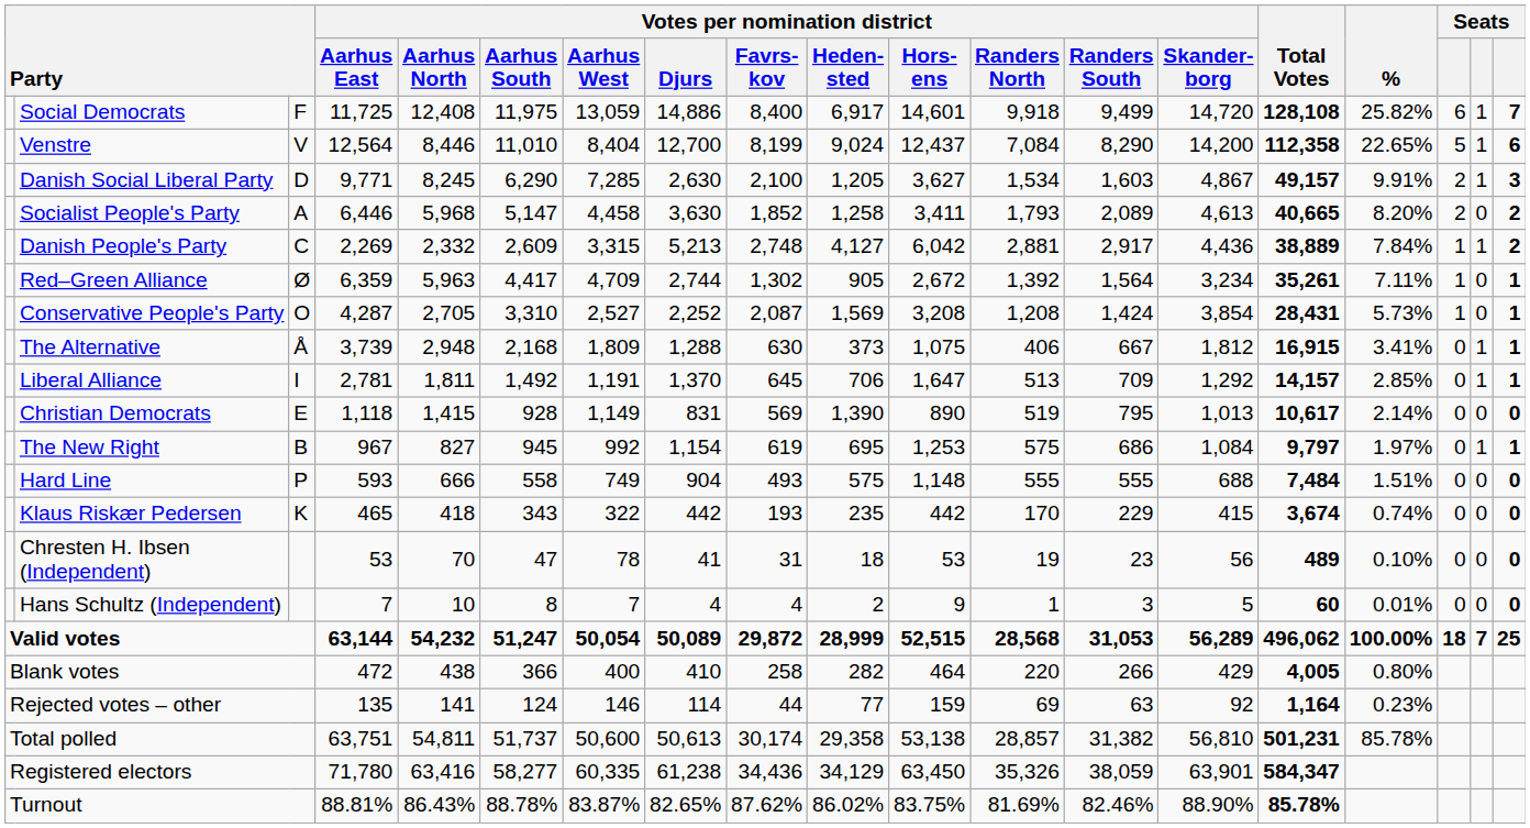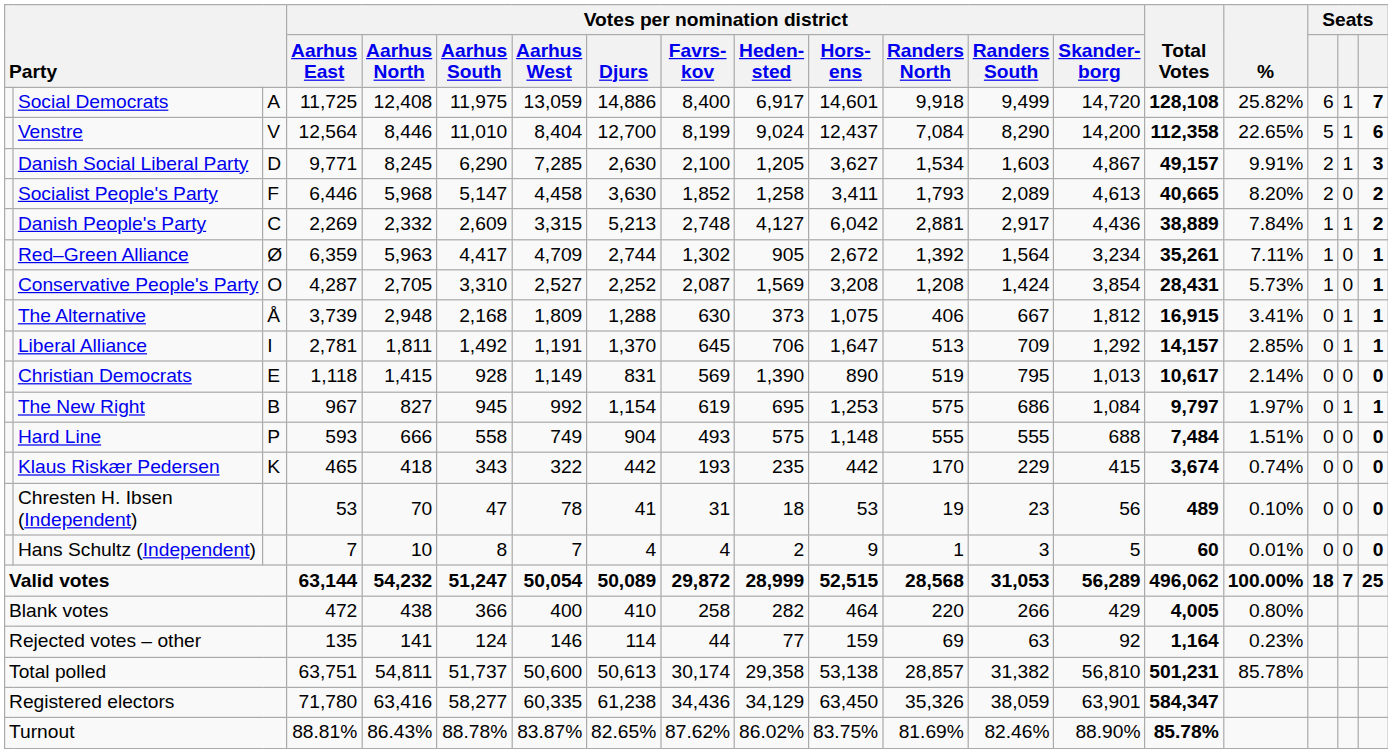 <table class="wikitable" border="1" style="text-align:right;">
 <tr>
 <th style="text-align:left;" valign=bottom rowspan=2 colspan=3>Party</th>
 <th colspan=11>Votes per nomination district</th>
 <th align=center valign=bottom rowspan=2 width="50">Total Votes</th>
 <th align=center valign=bottom rowspan=2 width="50">%</th>
 <th colspan=3>Seats</th>
 </tr>
 <tr>
 <th align=center valign=bottom width="50"><a href='#'>Aarhus East</a></th>
 <th align=center valign=bottom width="50"><a href='#'>Aarhus North</a></th>
 <th align=center valign=bottom width="50"><a href='#'>Aarhus South</a></th>
 <th align=center valign=bottom width="50"><a href='#'>Aarhus West</a></th>
 <th align=center valign=bottom width="50"><a href='#'>Djurs</a></th>
 <th align=center valign=bottom width="50"><a href='#'>Favrs- kov</a></th>
 <th align=center valign=bottom width="50"><a href='#'>Heden- sted</a></th>
 <th align=center valign=bottom width="50"><a href='#'>Hors- ens</a></th>
 <th align=center valign=bottom width="50"><a href='#'>Randers North</a></th>
 <th align=center valign=bottom width="50"><a href='#'>Randers South</a></th>
 <th align=center valign=bottom width="50"><a href='#'>Skander- borg</a></th>
 <th align=center valign=bottom width="20"><small></small></th>
 <th align=center valign=bottom width="20"><small><a href='#'></a></small></th>
 <th align=center valign=bottom width="20"><small></small></th>
 </tr>
 <tr>
 <td></td>
 <td align=left><a href='#'>Social Democrats</a></td>
-<td align=left>F</td>
+<td align=left>A</td>
 <td>11,725</td>
 <td>12,408</td>
 <td>11,975</td>
 <td>13,059</td>
 <td>14,886</td>
 <td>8,400</td>
 <td>6,917</td>
 <td>14,601</td>
 <td>9,918</td>
 <td>9,499</td>
 <td>14,720</td>
 <td><strong>128,108</strong></td>
 <td>25.82%</td>
 <td>6</td>
 <td>1</td>
 <td><strong>7</strong></td>
 </tr>
 <tr>
 <td></td>
 <td align=left><a href='#'>Venstre</a></td>
 <td align=left>V</td>
 <td>12,564</td>
 <td>8,446</td>
 <td>11,010</td>
 <td>8,404</td>
 <td>12,700</td>
 <td>8,199</td>
 <td>9,024</td>
 <td>12,437</td>
 <td>7,084</td>
 <td>8,290</td>
 <td>14,200</td>
 <td><strong>112,358</strong></td>
 <td>22.65%</td>
 <td>5</td>
 <td>1</td>
 <td><strong>6</strong></td>
 </tr>
 <tr>
 <td></td>
 <td align=left><a href='#'>Danish Social Liberal Party</a></td>
 <td align=left>D</td>
 <td>9,771</td>
 <td>8,245</td>
 <td>6,290</td>
 <td>7,285</td>
 <td>2,630</td>
 <td>2,100</td>
 <td>1,205</td>
 <td>3,627</td>
 <td>1,534</td>
 <td>1,603</td>
 <td>4,867</td>
 <td><strong>49,157</strong></td>
 <td>9.91%</td>
 <td>2</td>
 <td>1</td>
 <td><strong>3</strong></td>
 </tr>
 <tr>
 <td></td>
 <td align=left><a href='#'>Socialist People's Party</a></td>
-<td align=left>A</td>
+<td align=left>F</td>
 <td>6,446</td>
 <td>5,968</td>
 <td>5,147</td>
 <td>4,458</td>
 <td>3,630</td>
 <td>1,852</td>
 <td>1,258</td>
 <td>3,411</td>
 <td>1,793</td>
 <td>2,089</td>
 <td>4,613</td>
 <td><strong>40,665</strong></td>
 <td>8.20%</td>
 <td>2</td>
 <td>0</td>
 <td><strong>2</strong></td>
 </tr>
 <tr>
 <td></td>
 <td align=left><a href='#'>Danish People's Party</a></td>
 <td align=left>C</td>
 <td>2,269</td>
 <td>2,332</td>
 <td>2,609</td>
 <td>3,315</td>
 <td>5,213</td>
 <td>2,748</td>
 <td>4,127</td>
 <td>6,042</td>
 <td>2,881</td>
 <td>2,917</td>
 <td>4,436</td>
 <td><strong>38,889</strong></td>
 <td>7.84%</td>
 <td>1</td>
 <td>1</td>
 <td><strong>2</strong></td>
 </tr>
 <tr>
 <td></td>
 <td align=left><a href='#'>Red–Green Alliance</a></td>
 <td align=left>Ø</td>
 <td>6,359</td>
 <td>5,963</td>
 <td>4,417</td>
 <td>4,709</td>
 <td>2,744</td>
 <td>1,302</td>
 <td>905</td>
 <td>2,672</td>
 <td>1,392</td>
 <td>1,564</td>
 <td>3,234</td>
 <td><strong>35,261</strong></td>
 <td>7.11%</td>
 <td>1</td>
 <td>0</td>
 <td><strong>1</strong></td>
 </tr>
 <tr>
 <td></td>
 <td align=left style="white-space: nowrap;"><a href='#'>Conservative People's Party</a></td>
 <td align=left>O</td>
 <td>4,287</td>
 <td>2,705</td>
 <td>3,310</td>
 <td>2,527</td>
 <td>2,252</td>
 <td>2,087</td>
 <td>1,569</td>
 <td>3,208</td>
 <td>1,208</td>
 <td>1,424</td>
 <td>3,854</td>
 <td><strong>28,431</strong></td>
 <td>5.73%</td>
 <td>1</td>
 <td>0</td>
 <td><strong>1</strong></td>
 </tr>
 <tr>
 <td></td>
 <td align=left><a href='#'>The Alternative</a></td>
 <td align=left>Å</td>
 <td>3,739</td>
 <td>2,948</td>
 <td>2,168</td>
 <td>1,809</td>
 <td>1,288</td>
 <td>630</td>
 <td>373</td>
 <td>1,075</td>
 <td>406</td>
 <td>667</td>
 <td>1,812</td>
 <td><strong>16,915</strong></td>
 <td>3.41%</td>
 <td>0</td>
 <td>1</td>
 <td><strong>1</strong></td>
 </tr>
 <tr>
 <td></td>
 <td align=left><a href='#'>Liberal Alliance</a></td>
 <td align=left>I</td>
 <td>2,781</td>
 <td>1,811</td>
 <td>1,492</td>
 <td>1,191</td>
 <td>1,370</td>
 <td>645</td>
 <td>706</td>
 <td>1,647</td>
 <td>513</td>
 <td>709</td>
 <td>1,292</td>
 <td><strong>14,157</strong></td>
 <td>2.85%</td>
 <td>0</td>
 <td>1</td>
 <td><strong>1</strong></td>
 </tr>
 <tr>
 <td></td>
 <td align=left><a href='#'>Christian Democrats</a></td>
 <td align=left>E</td>
 <td>1,118</td>
 <td>1,415</td>
 <td>928</td>
 <td>1,149</td>
 <td>831</td>
 <td>569</td>
 <td>1,390</td>
 <td>890</td>
 <td>519</td>
 <td>795</td>
 <td>1,013</td>
 <td><strong>10,617</strong></td>
 <td>2.14%</td>
 <td>0</td>
 <td>0</td>
 <td><strong>0</strong></td>
 </tr>
 <tr>
 <td></td>
 <td align=left><a href='#'>The New Right</a></td>
 <td align=left>B</td>
 <td>967</td>
 <td>827</td>
 <td>945</td>
 <td>992</td>
 <td>1,154</td>
 <td>619</td>
 <td>695</td>
 <td>1,253</td>
 <td>575</td>
 <td>686</td>
 <td>1,084</td>
 <td><strong>9,797</strong></td>
 <td>1.97%</td>
 <td>0</td>
 <td>1</td>
 <td><strong>1</strong></td>
 </tr>
 <tr>
 <td></td>
 <td align=left><a href='#'>Hard Line</a></td>
 <td align=left>P</td>
 <td>593</td>
 <td>666</td>
 <td>558</td>
 <td>749</td>
 <td>904</td>
 <td>493</td>
 <td>575</td>
 <td>1,148</td>
 <td>555</td>
 <td>555</td>
 <td>688</td>
 <td><strong>7,484</strong></td>
 <td>1.51%</td>
 <td>0</td>
 <td>0</td>
 <td><strong>0</strong></td>
 </tr>
 <tr>
 <td></td>
 <td align=left><a href='#'>Klaus Riskær Pedersen</a></td>
 <td align=left>K</td>
 <td>465</td>
 <td>418</td>
 <td>343</td>
 <td>322</td>
 <td>442</td>
 <td>193</td>
 <td>235</td>
 <td>442</td>
 <td>170</td>
 <td>229</td>
 <td>415</td>
 <td><strong>3,674</strong></td>
 <td>0.74%</td>
 <td>0</td>
 <td>0</td>
 <td><strong>0</strong></td>
 </tr>
 <tr>
 <td></td>
 <td align=left>Chresten H. Ibsen (<a href='#'>Independent</a>)</td>
 <td></td>
 <td>53</td>
 <td>70</td>
 <td>47</td>
 <td>78</td>
 <td>41</td>
 <td>31</td>
 <td>18</td>
 <td>53</td>
 <td>19</td>
 <td>23</td>
 <td>56</td>
 <td><strong>489</strong></td>
 <td>0.10%</td>
 <td>0</td>
 <td>0</td>
 <td><strong>0</strong></td>
 </tr>
 <tr>
 <td></td>
 <td align=left>Hans Schultz (<a href='#'>Independent</a>)</td>
 <td></td>
 <td>7</td>
 <td>10</td>
 <td>8</td>
 <td>7</td>
 <td>4</td>
 <td>4</td>
 <td>2</td>
 <td>9</td>
 <td>1</td>
 <td>3</td>
 <td>5</td>
 <td><strong>60</strong></td>
 <td>0.01%</td>
 <td>0</td>
 <td>0</td>
 <td><strong>0</strong></td>
 </tr>
 <tr style="font-weight:bold">
 <td align=left colspan=3>Valid votes</td>
 <td>63,144</td>
 <td>54,232</td>
 <td>51,247</td>
 <td>50,054</td>
 <td>50,089</td>
 <td>29,872</td>
 <td>28,999</td>
 <td>52,515</td>
 <td>28,568</td>
 <td>31,053</td>
 <td>56,289</td>
 <td>496,062</td>
 <td>100.00%</td>
 <td>18</td>
 <td>7</td>
 <td>25</td>
 </tr>
 <tr>
 <td align=left colspan=3>Blank votes</td>
 <td>472</td>
 <td>438</td>
 <td>366</td>
 <td>400</td>
 <td>410</td>
 <td>258</td>
 <td>282</td>
 <td>464</td>
 <td>220</td>
 <td>266</td>
 <td>429</td>
 <td><strong>4,005</strong></td>
 <td>0.80%</td>
 <td></td>
 <td></td>
 <td></td>
 </tr>
 <tr>
 <td align=left colspan=3>Rejected votes – other</td>
 <td>135</td>
 <td>141</td>
 <td>124</td>
 <td>146</td>
 <td>114</td>
 <td>44</td>
 <td>77</td>
 <td>159</td>
 <td>69</td>
 <td>63</td>
 <td>92</td>
 <td><strong>1,164</strong></td>
 <td>0.23%</td>
 <td></td>
 <td></td>
 <td></td>
 </tr>
 <tr>
 <td align=left colspan=3>Total polled</td>
 <td>63,751</td>
 <td>54,811</td>
 <td>51,737</td>
 <td>50,600</td>
 <td>50,613</td>
 <td>30,174</td>
 <td>29,358</td>
 <td>53,138</td>
 <td>28,857</td>
 <td>31,382</td>
 <td>56,810</td>
 <td><strong>501,231</strong></td>
 <td>85.78%</td>
 <td></td>
 <td></td>
 <td></td>
 </tr>
 <tr>
 <td align=left colspan=3>Registered electors</td>
 <td>71,780</td>
 <td>63,416</td>
 <td>58,277</td>
 <td>60,335</td>
 <td>61,238</td>
 <td>34,436</td>
 <td>34,129</td>
 <td>63,450</td>
 <td>35,326</td>
 <td>38,059</td>
 <td>63,901</td>
 <td><strong>584,347</strong></td>
 <td></td>
 <td></td>
 <td></td>
 <td></td>
 </tr>
 <tr>
 <td align=left colspan=3>Turnout</td>
 <td>88.81%</td>
 <td>86.43%</td>
 <td>88.78%</td>
 <td>83.87%</td>
 <td>82.65%</td>
 <td>87.62%</td>
 <td>86.02%</td>
 <td>83.75%</td>
 <td>81.69%</td>
 <td>82.46%</td>
 <td>88.90%</td>
 <td><strong>85.78%</strong></td>
 <td></td>
 <td></td>
 <td></td>
 <td></td>
 </tr>
 </table>
